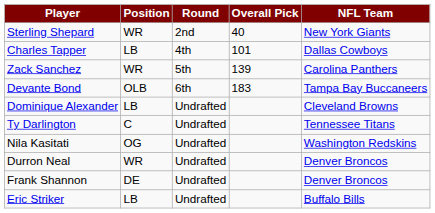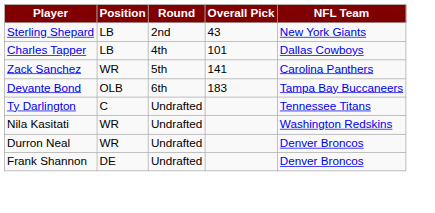 <table class="wikitable" border="1">
 <tr>
 <th style="background: maroon; color: white">Player</th>
 <th style="background: maroon; color: white">Position</th>
 <th style="background: maroon; color: white">Round</th>
 <th style="background: maroon; color: white">Overall Pick</th>
 <th style="background: maroon; color: white">NFL Team</th>
 </tr>
 <tr>
 <td><a href='#'>Sterling Shepard</a></td>
-<td>WR</td>
+<td>LB</td>
 <td>2nd</td>
-<td>40</td>
+<td>43</td>
 <td><a href='#'>New York Giants</a></td>
 </tr>
 <tr>
 <td><a href='#'>Charles Tapper</a></td>
 <td>LB</td>
 <td>4th</td>
 <td>101</td>
 <td><a href='#'>Dallas Cowboys</a></td>
 </tr>
 <tr>
 <td><a href='#'>Zack Sanchez</a></td>
 <td>WR</td>
 <td>5th</td>
-<td>139</td>
+<td>141</td>
 <td><a href='#'>Carolina Panthers</a></td>
 </tr>
 <tr>
 <td><a href='#'>Devante Bond</a></td>
 <td>OLB</td>
 <td>6th</td>
 <td>183</td>
 <td><a href='#'>Tampa Bay Buccaneers</a></td>
 </tr>
 <tr>
-<td><a href='#'>Dominique Alexander</a></td>
-<td>LB</td>
-<td>Undrafted</td>
-<td></td>
-<td><a href='#'>Cleveland Browns</a></td>
-</tr>
-<tr>
 <td><a href='#'>Ty Darlington</a></td>
 <td>C</td>
 <td>Undrafted</td>
 <td></td>
 <td><a href='#'>Tennessee Titans</a></td>
 </tr>
 <tr>
 <td>Nila Kasitati</td>
-<td>OG</td>
+<td>WR</td>
 <td>Undrafted</td>
 <td></td>
 <td><a href='#'>Washington Redskins</a></td>
 </tr>
 <tr>
 <td>Durron Neal</td>
 <td>WR</td>
 <td>Undrafted</td>
 <td></td>
 <td><a href='#'>Denver Broncos</a></td>
 </tr>
 <tr>
 <td>Frank Shannon</td>
 <td>DE</td>
 <td>Undrafted</td>
 <td></td>
 <td><a href='#'>Denver Broncos</a></td>
 </tr>
-<tr>
-<td><a href='#'>Eric Striker</a></td>
-<td>LB</td>
-<td>Undrafted</td>
-<td></td>
-<td><a href='#'>Buffalo Bills</a></td>
-</tr>
 </table>
